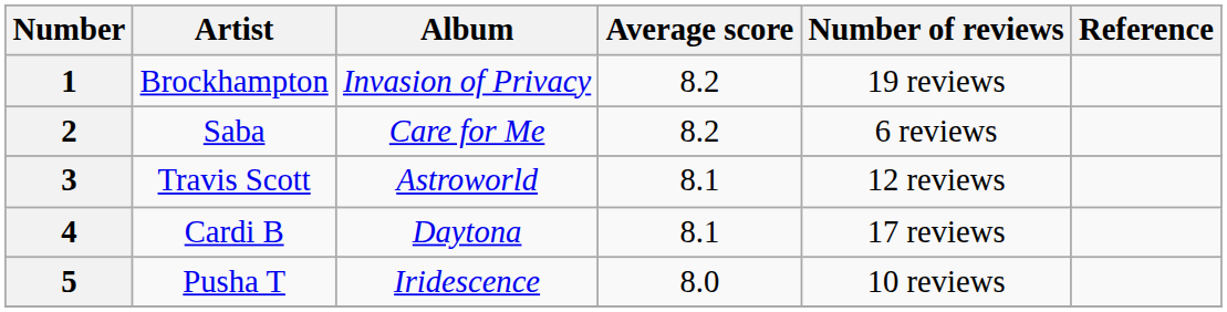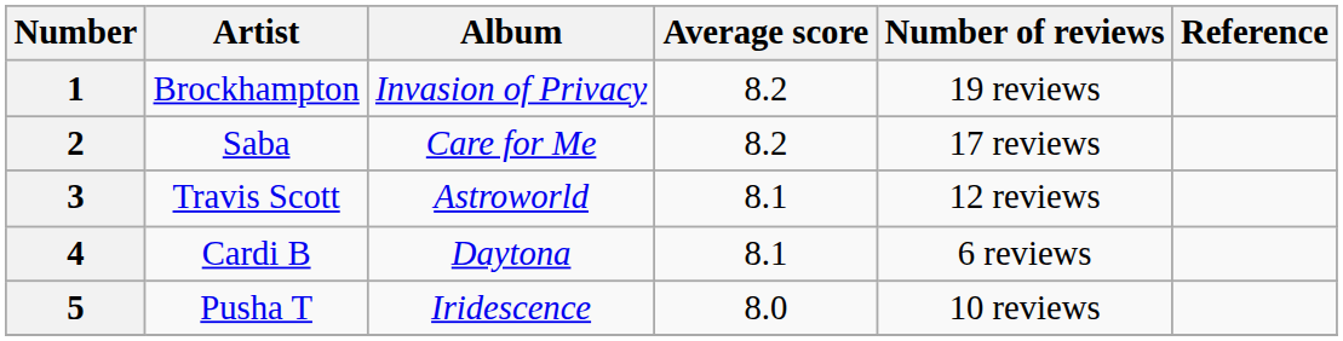 <table class="wikitable" style="text-align:center;">
 <tr>
 <th scope="col">Number</th>
 <th scope="col">Artist</th>
 <th scope="col">Album</th>
 <th scope="col">Average score</th>
 <th scope="col">Number of reviews</th>
 <th scope="col">Reference</th>
 </tr>
 <tr>
 <th>1</th>
 <td><a href='#'>Brockhampton</a></td>
 <td><em><a href='#'>Invasion of Privacy</a></em></td>
 <td>8.2</td>
 <td>19 reviews</td>
 <td></td>
 </tr>
 <tr>
 <th>2</th>
 <td><a href='#'>Saba</a></td>
 <td><em><a href='#'>Care for Me</a></em></td>
 <td>8.2</td>
-<td>6 reviews</td>
+<td>17 reviews</td>
 <td></td>
 </tr>
 <tr>
 <th>3</th>
 <td><a href='#'>Travis Scott</a></td>
 <td><em><a href='#'>Astroworld</a></em></td>
 <td>8.1</td>
 <td>12 reviews</td>
 <td></td>
 </tr>
 <tr>
 <th>4</th>
 <td><a href='#'>Cardi B</a></td>
 <td><em><a href='#'>Daytona</a></em></td>
 <td>8.1</td>
-<td>17 reviews</td>
+<td>6 reviews</td>
 <td></td>
 </tr>
 <tr>
 <th>5</th>
 <td><a href='#'>Pusha T</a></td>
 <td><em><a href='#'>Iridescence</a></em></td>
 <td>8.0</td>
 <td>10 reviews</td>
 <td></td>
 </tr>
 <tr>
 </tr>
 </table>
